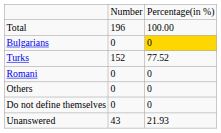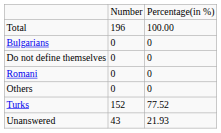 <table class="wikitable">
 <tr>
 <td></td>
 <td>Number</td>
 <td>Percentage(in %)</td>
 </tr>
 <tr>
 <td>Total</td>
 <td>196</td>
 <td>100.00</td>
 </tr>
 <tr>
 <td><a href='#'>Bulgarians</a></td>
 <td>0</td>
-<td style="background: gold;">0</td>
+<td>0</td>
 </tr>
 <tr>
-<td><a href='#'>Turks</a></td>
-<td>152</td>
-<td>77.52</td>
+<td>Do not define themselves</td>
+<td>0</td>
+<td>0</td>
 </tr>
 <tr>
 <td><a href='#'>Romani</a></td>
 <td>0</td>
 <td>0</td>
 </tr>
 <tr>
 <td>Others</td>
 <td>0</td>
 <td>0</td>
 </tr>
 <tr>
-<td>Do not define themselves</td>
-<td>0</td>
-<td>0</td>
+<td><a href='#'>Turks</a></td>
+<td>152</td>
+<td>77.52</td>
 </tr>
 <tr>
 <td>Unanswered</td>
 <td>43</td>
 <td>21.93</td>
 </tr>
 </table>
